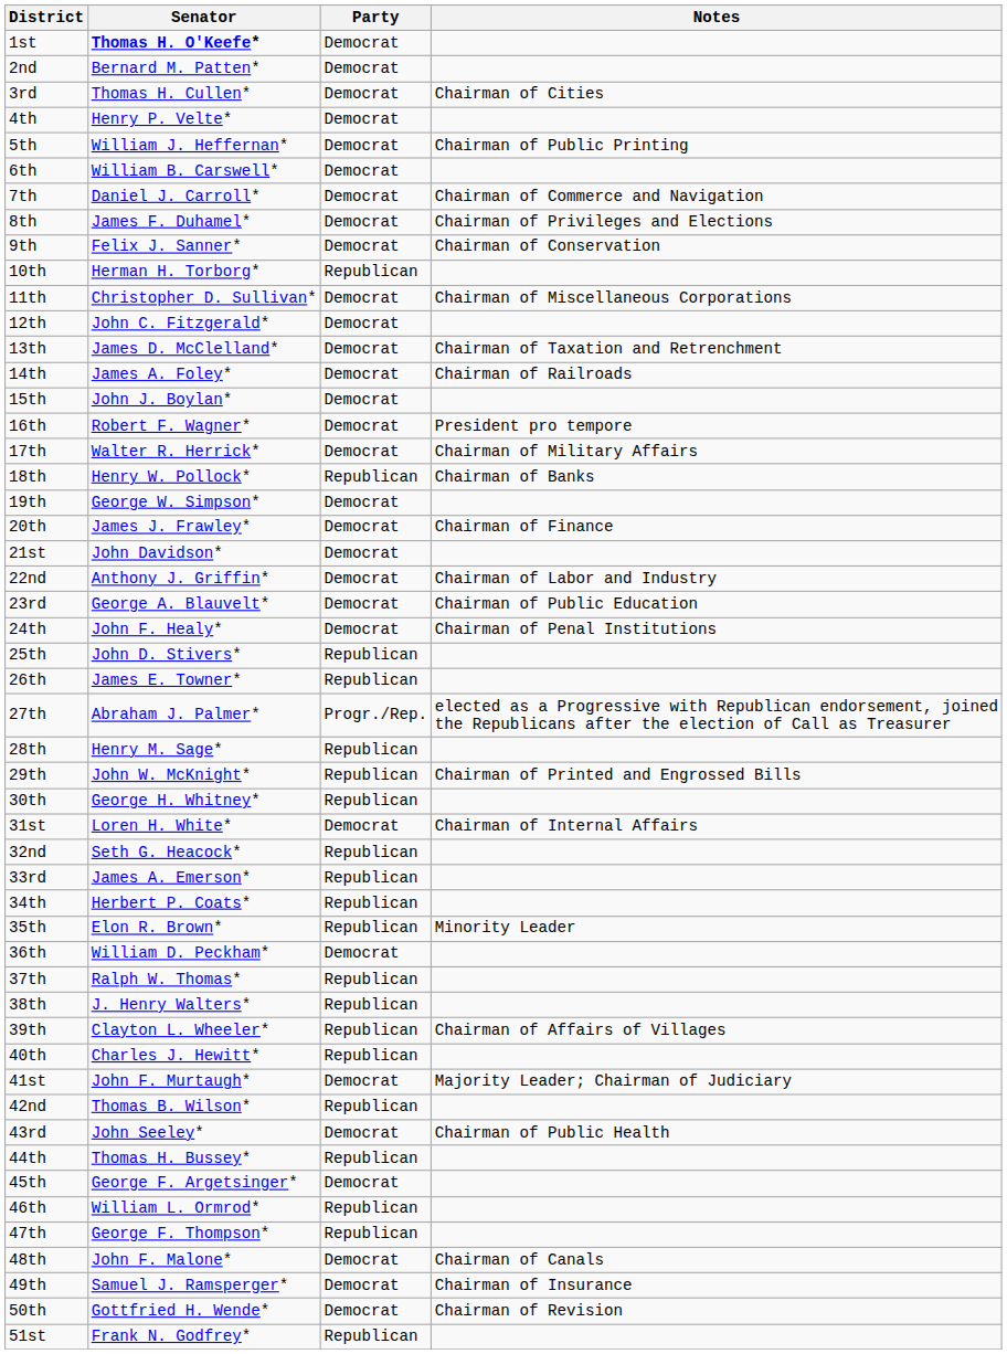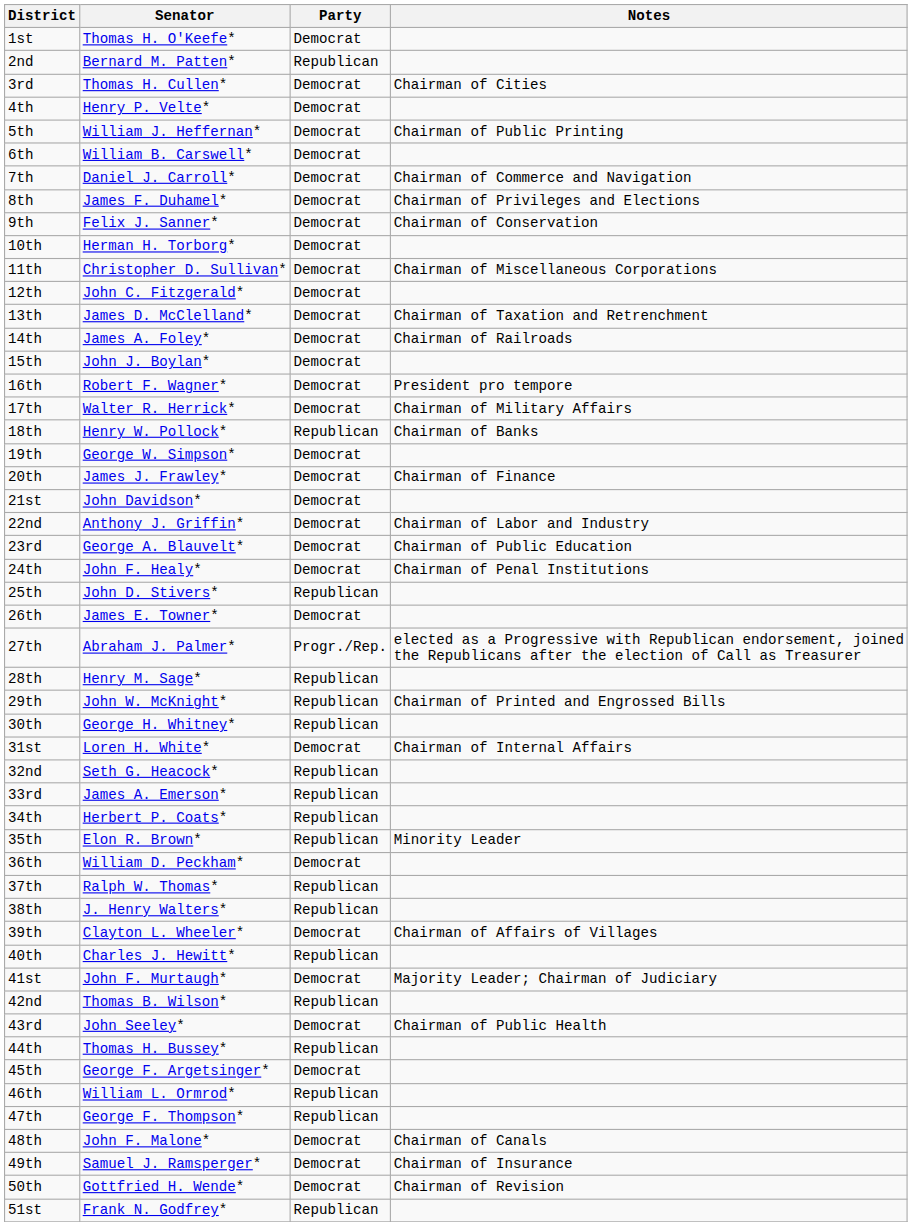 <table class=wikitable>
 <tr>
 <th>District</th>
 <th>Senator</th>
 <th>Party</th>
 <th>Notes</th>
 </tr>
 <tr>
 <td>1st</td>
-<td><strong><a href='#'>Thomas H. O'Keefe</a>*</strong></td>
+<td><a href='#'>Thomas H. O'Keefe</a>*</td>
 <td>Democrat</td>
 <td></td>
 </tr>
 <tr>
 <td>2nd</td>
 <td><a href='#'>Bernard M. Patten</a>*</td>
-<td>Democrat</td>
+<td>Republican</td>
 <td></td>
 </tr>
 <tr>
 <td>3rd</td>
 <td><a href='#'>Thomas H. Cullen</a>*</td>
 <td>Democrat</td>
 <td>Chairman of Cities</td>
 </tr>
 <tr>
 <td>4th</td>
 <td><a href='#'>Henry P. Velte</a>*</td>
 <td>Democrat</td>
 <td></td>
 </tr>
 <tr>
 <td>5th</td>
 <td><a href='#'>William J. Heffernan</a>*</td>
 <td>Democrat</td>
 <td>Chairman of Public Printing</td>
 </tr>
 <tr>
 <td>6th</td>
 <td><a href='#'>William B. Carswell</a>*</td>
 <td>Democrat</td>
 <td></td>
 </tr>
 <tr>
 <td>7th</td>
 <td><a href='#'>Daniel J. Carroll</a>*</td>
 <td>Democrat</td>
 <td>Chairman of Commerce and Navigation</td>
 </tr>
 <tr>
 <td>8th</td>
 <td><a href='#'>James F. Duhamel</a>*</td>
 <td>Democrat</td>
 <td>Chairman of Privileges and Elections</td>
 </tr>
 <tr>
 <td>9th</td>
 <td><a href='#'>Felix J. Sanner</a>*</td>
 <td>Democrat</td>
 <td>Chairman of Conservation</td>
 </tr>
 <tr>
 <td>10th</td>
 <td><a href='#'>Herman H. Torborg</a>*</td>
-<td>Republican</td>
+<td>Democrat</td>
 <td></td>
 </tr>
 <tr>
 <td>11th</td>
 <td><a href='#'>Christopher D. Sullivan</a>*</td>
 <td>Democrat</td>
 <td>Chairman of Miscellaneous Corporations</td>
 </tr>
 <tr>
 <td>12th</td>
 <td><a href='#'>John C. Fitzgerald</a>*</td>
 <td>Democrat</td>
 <td></td>
 </tr>
 <tr>
 <td>13th</td>
 <td><a href='#'>James D. McClelland</a>*</td>
 <td>Democrat</td>
 <td>Chairman of Taxation and Retrenchment</td>
 </tr>
 <tr>
 <td>14th</td>
 <td><a href='#'>James A. Foley</a>*</td>
 <td>Democrat</td>
 <td>Chairman of Railroads</td>
 </tr>
 <tr>
 <td>15th</td>
 <td><a href='#'>John J. Boylan</a>*</td>
 <td>Democrat</td>
 <td></td>
 </tr>
 <tr>
 <td>16th</td>
 <td><a href='#'>Robert F. Wagner</a>*</td>
 <td>Democrat</td>
 <td>President pro tempore</td>
 </tr>
 <tr>
 <td>17th</td>
 <td><a href='#'>Walter R. Herrick</a>*</td>
 <td>Democrat</td>
 <td>Chairman of Military Affairs</td>
 </tr>
 <tr>
 <td>18th</td>
 <td><a href='#'>Henry W. Pollock</a>*</td>
 <td>Republican</td>
 <td>Chairman of Banks</td>
 </tr>
 <tr>
 <td>19th</td>
 <td><a href='#'>George W. Simpson</a>*</td>
 <td>Democrat</td>
 <td></td>
 </tr>
 <tr>
 <td>20th</td>
 <td><a href='#'>James J. Frawley</a>*</td>
 <td>Democrat</td>
 <td>Chairman of Finance</td>
 </tr>
 <tr>
 <td>21st</td>
 <td><a href='#'>John Davidson</a>*</td>
 <td>Democrat</td>
 <td></td>
 </tr>
 <tr>
 <td>22nd</td>
 <td><a href='#'>Anthony J. Griffin</a>*</td>
 <td>Democrat</td>
 <td>Chairman of Labor and Industry</td>
 </tr>
 <tr>
 <td>23rd</td>
 <td><a href='#'>George A. Blauvelt</a>*</td>
 <td>Democrat</td>
 <td>Chairman of Public Education</td>
 </tr>
 <tr>
 <td>24th</td>
 <td><a href='#'>John F. Healy</a>*</td>
 <td>Democrat</td>
 <td>Chairman of Penal Institutions</td>
 </tr>
 <tr>
 <td>25th</td>
 <td><a href='#'>John D. Stivers</a>*</td>
 <td>Republican</td>
 <td></td>
 </tr>
 <tr>
 <td>26th</td>
 <td><a href='#'>James E. Towner</a>*</td>
-<td>Republican</td>
+<td>Democrat</td>
 <td></td>
 </tr>
 <tr>
 <td>27th</td>
 <td><a href='#'>Abraham J. Palmer</a>*</td>
 <td>Progr./Rep.</td>
 <td>elected as a Progressive with Republican endorsement, joined <br>the Republicans after the election of Call as Treasurer</td>
 </tr>
 <tr>
 <td>28th</td>
 <td><a href='#'>Henry M. Sage</a>*</td>
 <td>Republican</td>
 <td></td>
 </tr>
 <tr>
 <td>29th</td>
 <td><a href='#'>John W. McKnight</a>*</td>
 <td>Republican</td>
 <td>Chairman of Printed and Engrossed Bills</td>
 </tr>
 <tr>
 <td>30th</td>
 <td><a href='#'>George H. Whitney</a>*</td>
 <td>Republican</td>
 <td></td>
 </tr>
 <tr>
 <td>31st</td>
 <td><a href='#'>Loren H. White</a>*</td>
 <td>Democrat</td>
 <td>Chairman of Internal Affairs</td>
 </tr>
 <tr>
 <td>32nd</td>
 <td><a href='#'>Seth G. Heacock</a>*</td>
 <td>Republican</td>
 <td></td>
 </tr>
 <tr>
 <td>33rd</td>
 <td><a href='#'>James A. Emerson</a>*</td>
 <td>Republican</td>
 <td></td>
 </tr>
 <tr>
 <td>34th</td>
 <td><a href='#'>Herbert P. Coats</a>*</td>
 <td>Republican</td>
 <td></td>
 </tr>
 <tr>
 <td>35th</td>
 <td><a href='#'>Elon R. Brown</a>*</td>
 <td>Republican</td>
 <td>Minority Leader</td>
 </tr>
 <tr>
 <td>36th</td>
 <td><a href='#'>William D. Peckham</a>*</td>
 <td>Democrat</td>
 <td></td>
 </tr>
 <tr>
 <td>37th</td>
 <td><a href='#'>Ralph W. Thomas</a>*</td>
 <td>Republican</td>
 <td></td>
 </tr>
 <tr>
 <td>38th</td>
 <td><a href='#'>J. Henry Walters</a>*</td>
 <td>Republican</td>
 <td></td>
 </tr>
 <tr>
 <td>39th</td>
 <td><a href='#'>Clayton L. Wheeler</a>*</td>
-<td>Republican</td>
+<td>Democrat</td>
 <td>Chairman of Affairs of Villages</td>
 </tr>
 <tr>
 <td>40th</td>
 <td><a href='#'>Charles J. Hewitt</a>*</td>
 <td>Republican</td>
 <td></td>
 </tr>
 <tr>
 <td>41st</td>
 <td><a href='#'>John F. Murtaugh</a>*</td>
 <td>Democrat</td>
 <td>Majority Leader; Chairman of Judiciary</td>
 </tr>
 <tr>
 <td>42nd</td>
 <td><a href='#'>Thomas B. Wilson</a>*</td>
 <td>Republican</td>
 <td></td>
 </tr>
 <tr>
 <td>43rd</td>
 <td><a href='#'>John Seeley</a>*</td>
 <td>Democrat</td>
 <td>Chairman of Public Health</td>
 </tr>
 <tr>
 <td>44th</td>
 <td><a href='#'>Thomas H. Bussey</a>*</td>
 <td>Republican</td>
 <td></td>
 </tr>
 <tr>
 <td>45th</td>
 <td><a href='#'>George F. Argetsinger</a>*</td>
 <td>Democrat</td>
 <td></td>
 </tr>
 <tr>
 <td>46th</td>
 <td><a href='#'>William L. Ormrod</a>*</td>
 <td>Republican</td>
 <td></td>
 </tr>
 <tr>
 <td>47th</td>
 <td><a href='#'>George F. Thompson</a>*</td>
 <td>Republican</td>
 <td></td>
 </tr>
 <tr>
 <td>48th</td>
 <td><a href='#'>John F. Malone</a>*</td>
 <td>Democrat</td>
 <td>Chairman of Canals</td>
 </tr>
 <tr>
 <td>49th</td>
 <td><a href='#'>Samuel J. Ramsperger</a>*</td>
 <td>Democrat</td>
 <td>Chairman of Insurance</td>
 </tr>
 <tr>
 <td>50th</td>
 <td><a href='#'>Gottfried H. Wende</a>*</td>
 <td>Democrat</td>
 <td>Chairman of Revision</td>
 </tr>
 <tr>
 <td>51st</td>
 <td><a href='#'>Frank N. Godfrey</a>*</td>
 <td>Republican</td>
 <td></td>
 </tr>
 <tr>
 </tr>
 </table>
